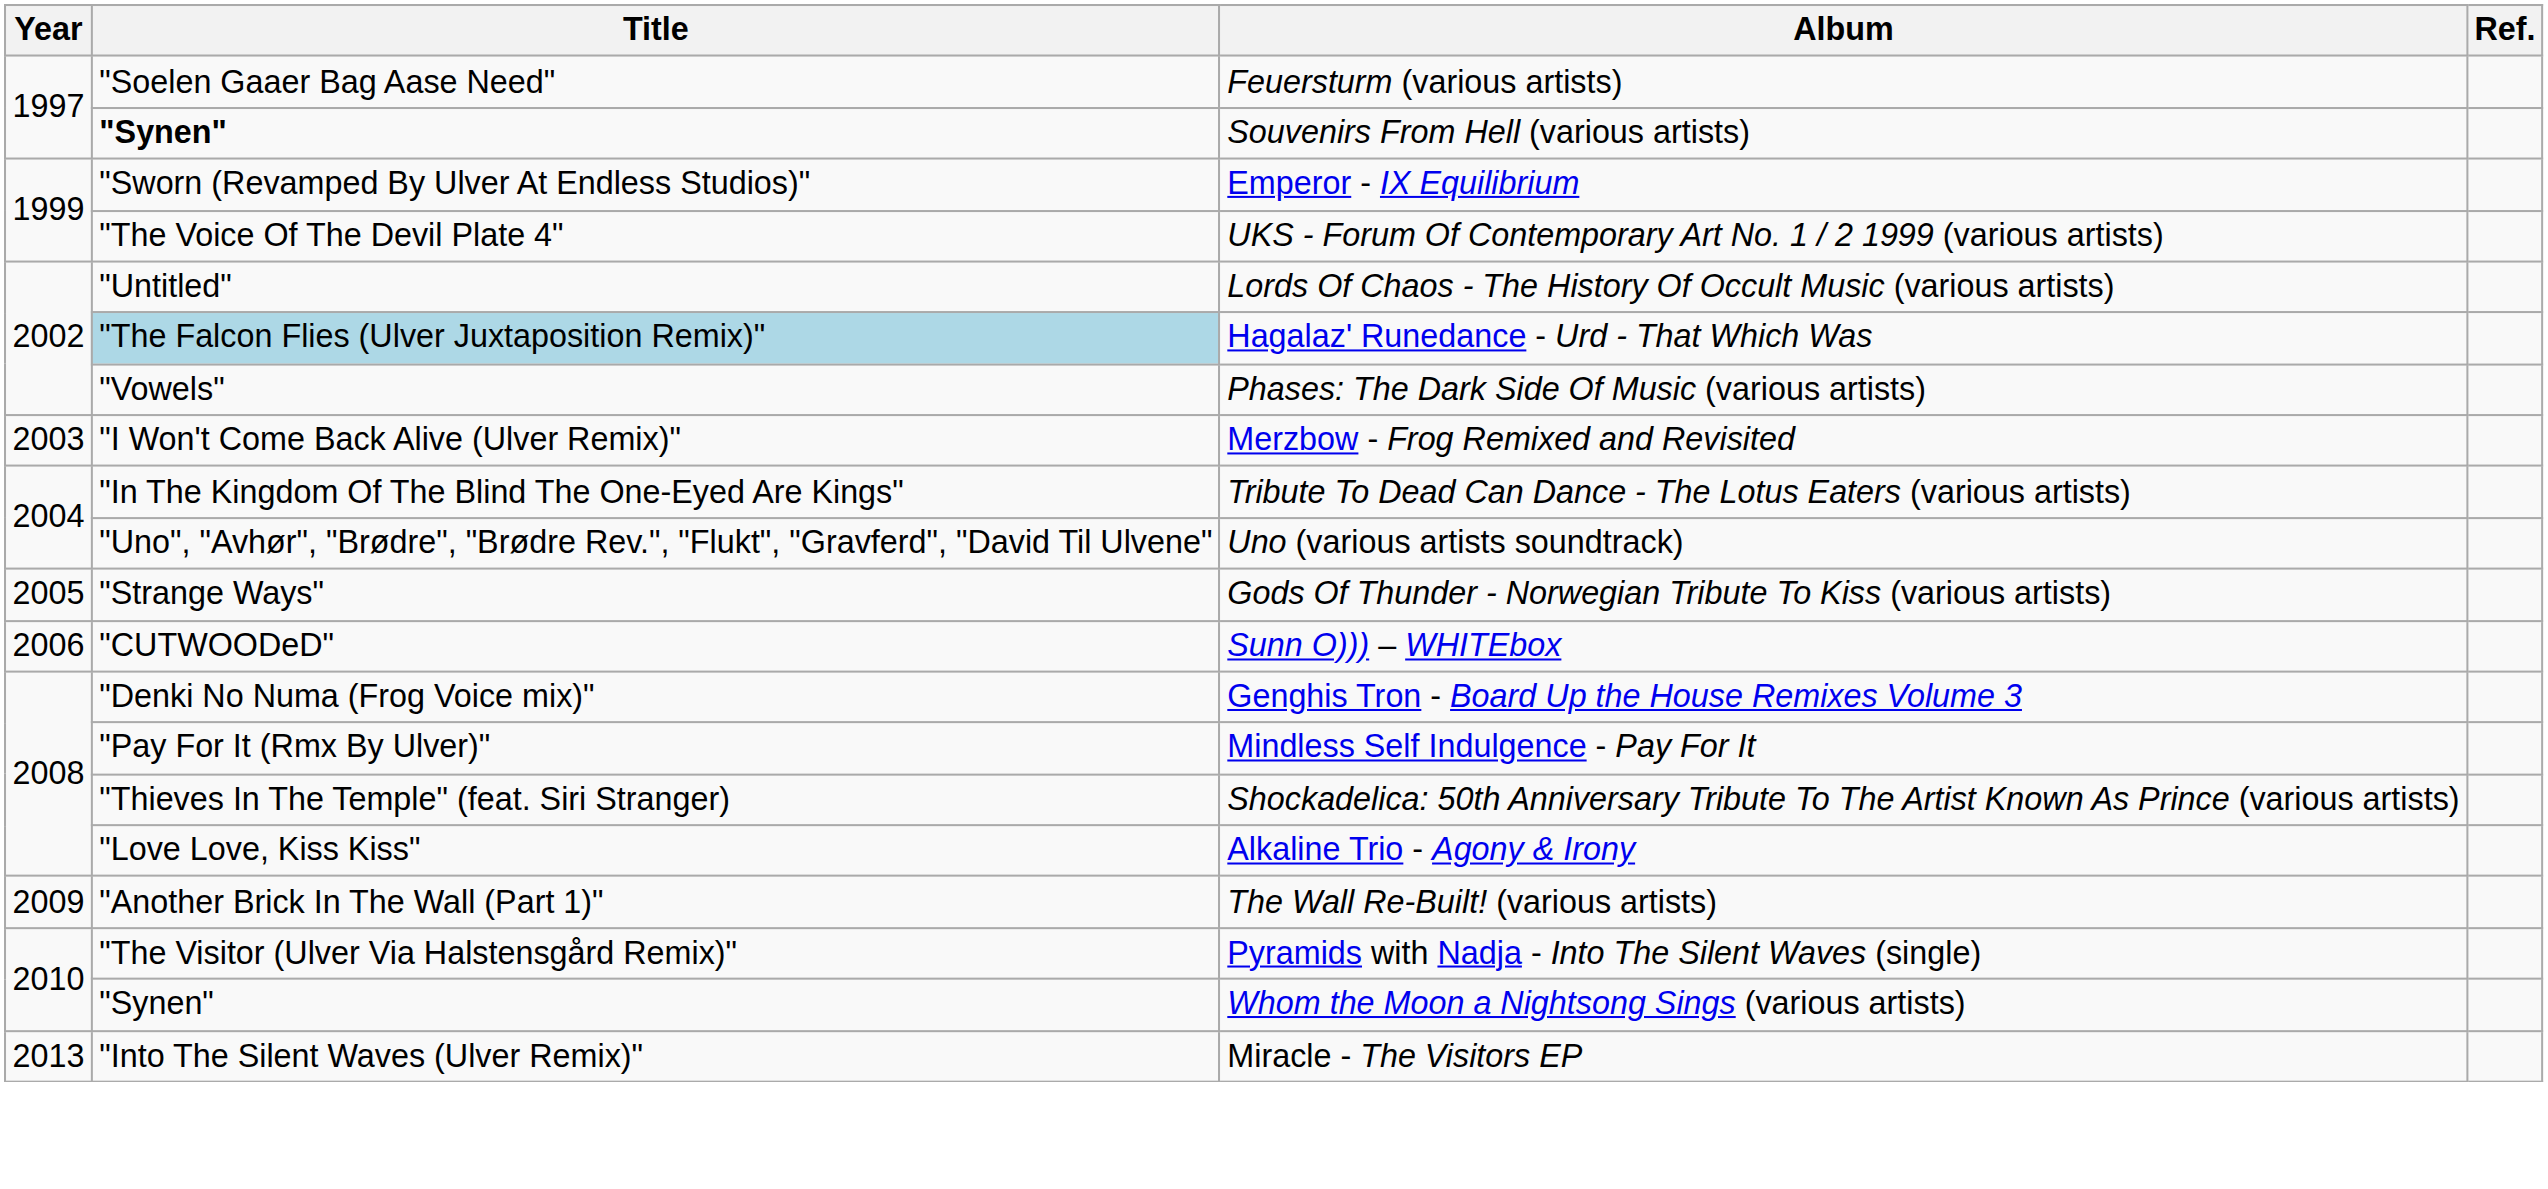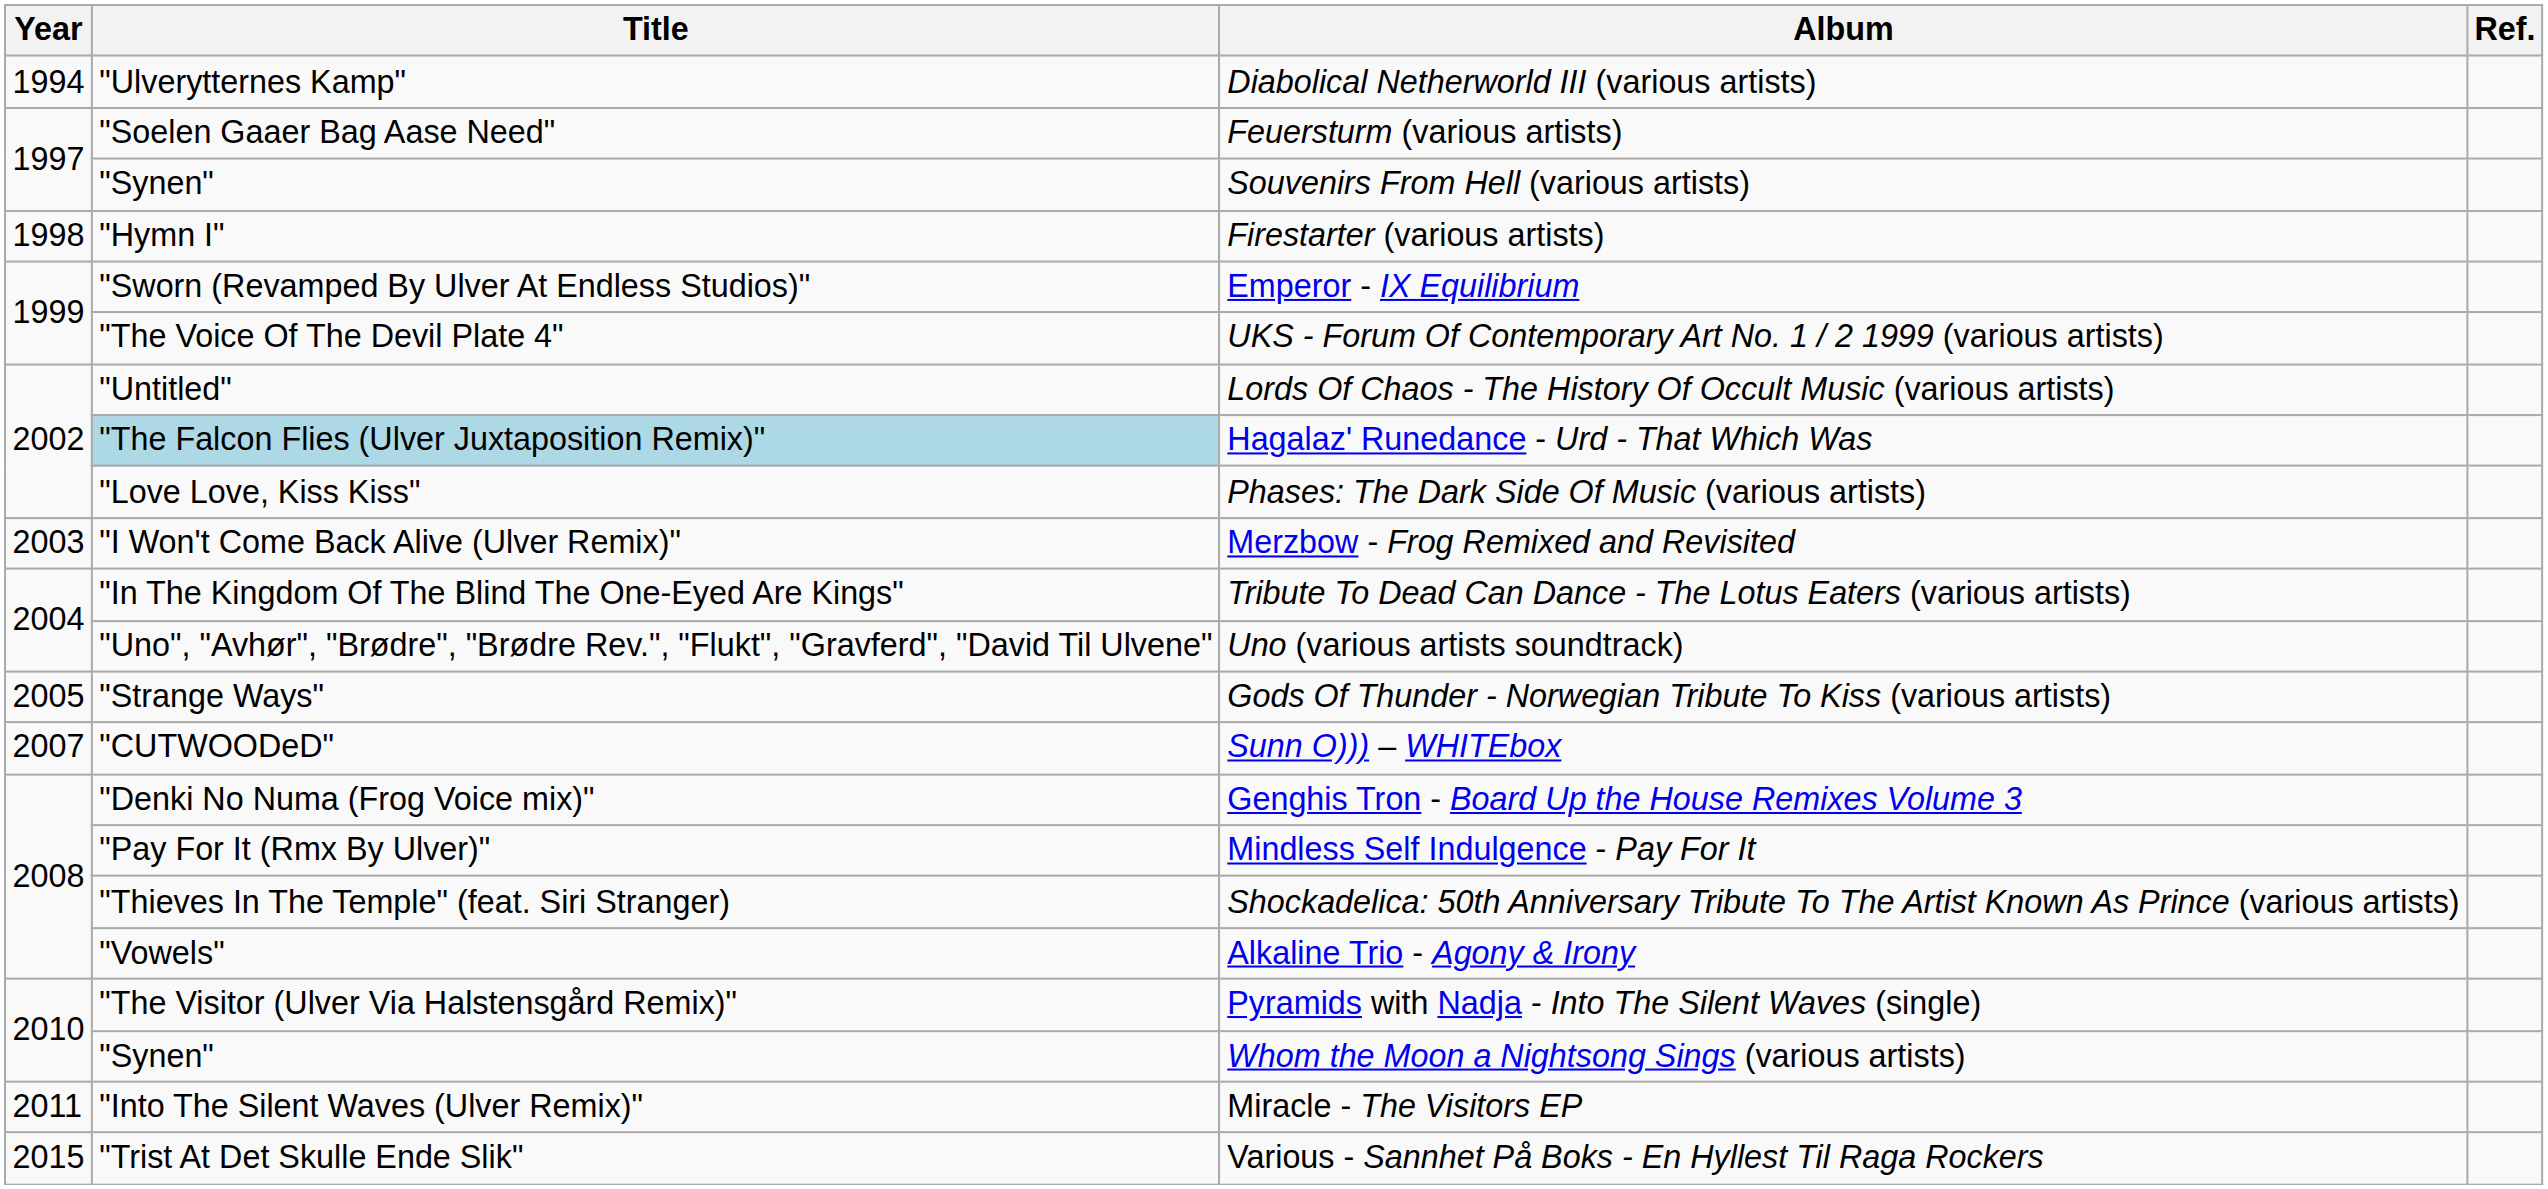 <table class="wikitable">
 <tr>
 <th>Year</th>
 <th>Title</th>
 <th>Album</th>
 <th>Ref.</th>
 </tr>
 <tr>
+<td>1994</td>
+<td>"Ulverytternes Kamp"</td>
+<td><em>Diabolical Netherworld III</em> (various artists)</td>
+<td></td>
+</tr>
+<tr>
 <td rowspan=2>1997</td>
 <td>"Soelen Gaaer Bag Aase Need"</td>
 <td><em>Feuersturm</em> (various artists)</td>
 <td></td>
 </tr>
 <tr>
-<td><strong>"Synen"</strong></td>
+<td>"Synen"</td>
 <td><em>Souvenirs From Hell</em> (various artists)</td>
+<td></td>
+</tr>
+<tr>
+<td>1998</td>
+<td>"Hymn I"</td>
+<td><em>Firestarter</em> (various artists)</td>
 <td></td>
 </tr>
 <tr>
 <td rowspan=2>1999</td>
 <td>"Sworn (Revamped By Ulver At Endless Studios)"</td>
 <td><a href='#'>Emperor</a> - <em><a href='#'>IX Equilibrium</a></em></td>
 <td></td>
 </tr>
 <tr>
 <td>"The Voice Of The Devil Plate 4"</td>
 <td><em>UKS - Forum Of Contemporary Art No. 1 / 2 1999</em> (various artists)</td>
 <td></td>
 </tr>
 <tr>
 <td rowspan=3>2002</td>
 <td>"Untitled"</td>
 <td><em>Lords Of Chaos - The History Of Occult Music</em> (various artists)</td>
 <td></td>
 </tr>
 <tr>
 <td style="background: lightblue;">"The Falcon Flies (Ulver Juxtaposition Remix)"</td>
 <td><a href='#'>Hagalaz' Runedance</a> - <em>Urd - That Which Was</em></td>
 <td></td>
 </tr>
 <tr>
-<td>"Vowels"</td>
+<td>"Love Love, Kiss Kiss"</td>
 <td><em>Phases: The Dark Side Of Music</em> (various artists)</td>
 <td></td>
 </tr>
 <tr>
 <td>2003</td>
 <td>"I Won't Come Back Alive (Ulver Remix)"</td>
 <td><a href='#'>Merzbow</a> - <em>Frog Remixed and Revisited</em></td>
 <td></td>
 </tr>
 <tr>
 <td rowspan=2>2004</td>
 <td>"In The Kingdom Of The Blind The One-Eyed Are Kings"</td>
 <td><em>Tribute To Dead Can Dance - The Lotus Eaters</em> (various artists)</td>
 <td></td>
 </tr>
 <tr>
 <td>"Uno", "Avhør", "Brødre", "Brødre Rev.", "Flukt", "Gravferd", "David Til Ulvene"</td>
 <td><em>Uno</em>  (various artists soundtrack)</td>
 <td></td>
 </tr>
 <tr>
 <td>2005</td>
 <td>"Strange Ways"</td>
 <td><em>Gods Of Thunder - Norwegian Tribute To Kiss</em> (various artists)</td>
 <td></td>
 </tr>
 <tr>
-<td>2006</td>
+<td>2007</td>
 <td>"CUTWOODeD"</td>
 <td><em><a href='#'>Sunn O)))</a></em> – <em><a href='#'>WHITEbox</a></em></td>
 <td></td>
 </tr>
 <tr>
 <td rowspan=4>2008</td>
 <td>"Denki No Numa (Frog Voice mix)"</td>
 <td><a href='#'>Genghis Tron</a> - <em><a href='#'>Board Up the House Remixes Volume 3</a></em></td>
 <td></td>
 </tr>
 <tr>
 <td>"Pay For It (Rmx By Ulver)"</td>
 <td><a href='#'>Mindless Self Indulgence</a> - <em>Pay For It</em></td>
 <td></td>
 </tr>
 <tr>
 <td>"Thieves In The Temple" (feat. Siri Stranger)</td>
 <td><em>Shockadelica: 50th Anniversary Tribute To The Artist Known As Prince</em> (various artists)</td>
 <td></td>
 </tr>
 <tr>
-<td>"Love Love, Kiss Kiss"</td>
+<td>"Vowels"</td>
 <td><a href='#'>Alkaline Trio</a> - <em><a href='#'>Agony & Irony</a></em></td>
-<td></td>
-</tr>
-<tr>
-<td>2009</td>
-<td>"Another Brick In The Wall (Part 1)"</td>
-<td><em>The Wall Re-Built!</em> (various artists)</td>
 <td></td>
 </tr>
 <tr>
 <td rowspan=2>2010</td>
 <td>"The Visitor (Ulver Via Halstensgård Remix)"</td>
 <td><a href='#'>Pyramids</a> with <a href='#'>Nadja</a> - <em>Into The Silent Waves</em> (single)</td>
 <td></td>
 </tr>
 <tr>
 <td>"Synen"</td>
 <td><em><a href='#'>Whom the Moon a Nightsong Sings</a></em> (various artists)</td>
 <td></td>
 </tr>
 <tr>
-<td>2013</td>
+<td>2011</td>
 <td>"Into The Silent Waves (Ulver Remix)"</td>
 <td>Miracle - <em>The Visitors EP</em></td>
 <td></td>
 </tr>
+<tr>
+<td>2015</td>
+<td>"Trist At Det Skulle Ende Slik"</td>
+<td>Various - <em>Sannhet På Boks - En Hyllest Til Raga Rockers </em></td>
+<td></td>
+</tr>
 </table>
